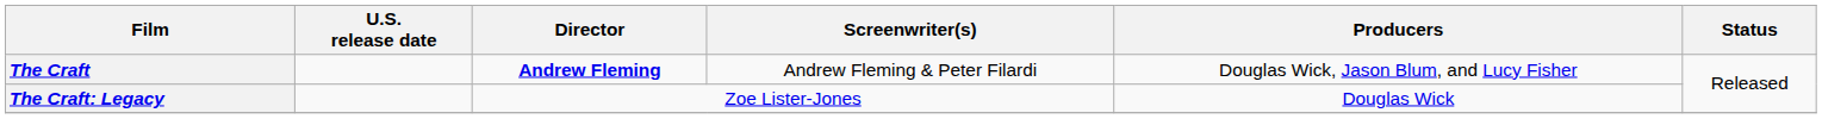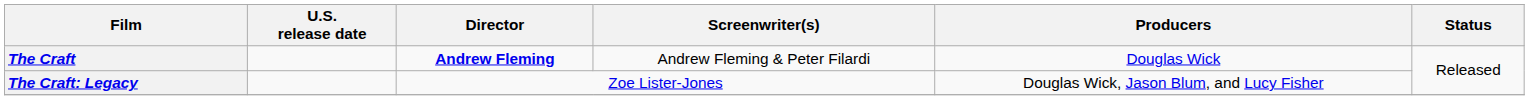 <table class="wikitable plainrowheaders" style="text-align: center" width=100%>
 <tr>
 <th scope="col" style="width: 16%;">Film</th>
 <th scope="col">U.S. <br>release date</th>
 <th scope="col">Director</th>
 <th scope="col">Screenwriter(s)</th>
 <th scope="col">Producers</th>
 <th scope="col">Status</th>
 </tr>
 <tr>
 <th scope="row" style="text-align: left;"><em><a href='#'>The Craft</a></em></th>
 <td style="text-align: center;"></td>
 <td><strong><a href='#'>Andrew Fleming</a></strong></td>
 <td>Andrew Fleming & Peter Filardi</td>
-<td>Douglas Wick, <a href='#'>Jason Blum</a>, and <a href='#'>Lucy Fisher</a></td>
+<td><a href='#'>Douglas Wick</a></td>
 <td rowspan="2">Released</td>
 </tr>
 <tr>
 <th scope="row" style="text-align: left;"><em><a href='#'>The Craft: Legacy</a></em></th>
 <td style="text-align: center;"></td>
 <td colspan="2"><a href='#'>Zoe Lister-Jones</a></td>
-<td><a href='#'>Douglas Wick</a></td>
+<td>Douglas Wick, <a href='#'>Jason Blum</a>, and <a href='#'>Lucy Fisher</a></td>
 </tr>
 <tr>
 </tr>
 </table>
